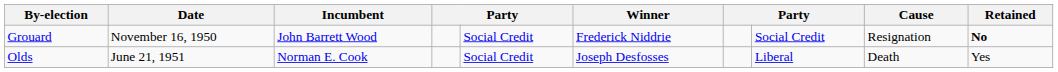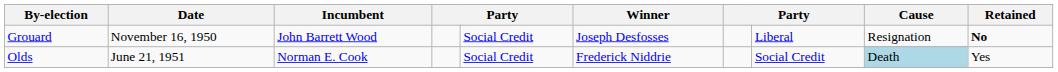 <table class=wikitable style="width:100%">
 <tr>
 <th>By-election</th>
 <th>Date</th>
 <th>Incumbent</th>
 <th colspan=2>Party</th>
 <th>Winner</th>
 <th colspan=2>Party</th>
 <th>Cause</th>
 <th>Retained</th>
 </tr>
 <tr>
 <td><a href='#'>Grouard</a></td>
 <td>November 16, 1950</td>
 <td><a href='#'>John Barrett Wood</a></td>
 <td>    </td>
 <td><a href='#'>Social Credit</a></td>
-<td><a href='#'>Frederick Niddrie</a></td>
+<td><a href='#'>Joseph Desfosses</a></td>
 <td>    </td>
-<td><a href='#'>Social Credit</a></td>
+<td><a href='#'>Liberal</a></td>
 <td>Resignation</td>
 <td><strong>No</strong></td>
 </tr>
 <tr>
 <td><a href='#'>Olds</a></td>
 <td>June 21, 1951</td>
 <td><a href='#'>Norman E. Cook</a></td>
 <td>    </td>
 <td><a href='#'>Social Credit</a></td>
-<td><a href='#'>Joseph Desfosses</a></td>
+<td><a href='#'>Frederick Niddrie</a></td>
 <td>    </td>
-<td><a href='#'>Liberal</a></td>
-<td>Death</td>
+<td><a href='#'>Social Credit</a></td>
+<td style="background: lightblue;">Death</td>
 <td>Yes</td>
 </tr>
 </table>
